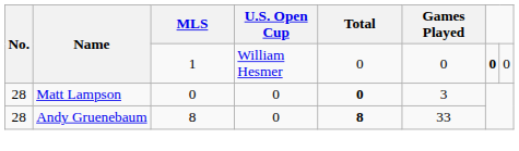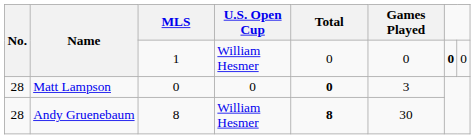 <table class="wikitable sortable" style="text-align: center;">
 <tr>
 <th rowspan=2>No.</th>
 <th rowspan=2>Name</th>
 <th style="width:85px;"><a href='#'>MLS</a></th>
 <th style="width:85px;"><a href='#'>U.S. Open Cup</a></th>
 <th style="width:85px;"><strong>Total</strong></th>
 <th style="width:85px;"><strong>Games Played</strong></th>
 </tr>
 <tr>
 <td>1</td>
 <td align=left> <a href='#'>William Hesmer</a></td>
 <td>0</td>
 <td>0</td>
 <td><strong>0</strong></td>
 <td>0</td>
 </tr>
 <tr>
 <td>28</td>
 <td align=left> <a href='#'>Matt Lampson</a></td>
 <td>0</td>
 <td>0</td>
 <td><strong>0</strong></td>
 <td>3</td>
 </tr>
 <tr>
 <td>28</td>
 <td align=left> <a href='#'>Andy Gruenebaum</a></td>
 <td>8</td>
-<td>0</td>
+<td align=left> <a href='#'>William Hesmer</a></td>
 <td><strong>8</strong></td>
-<td>33</td>
+<td>30</td>
 </tr>
 </table>
